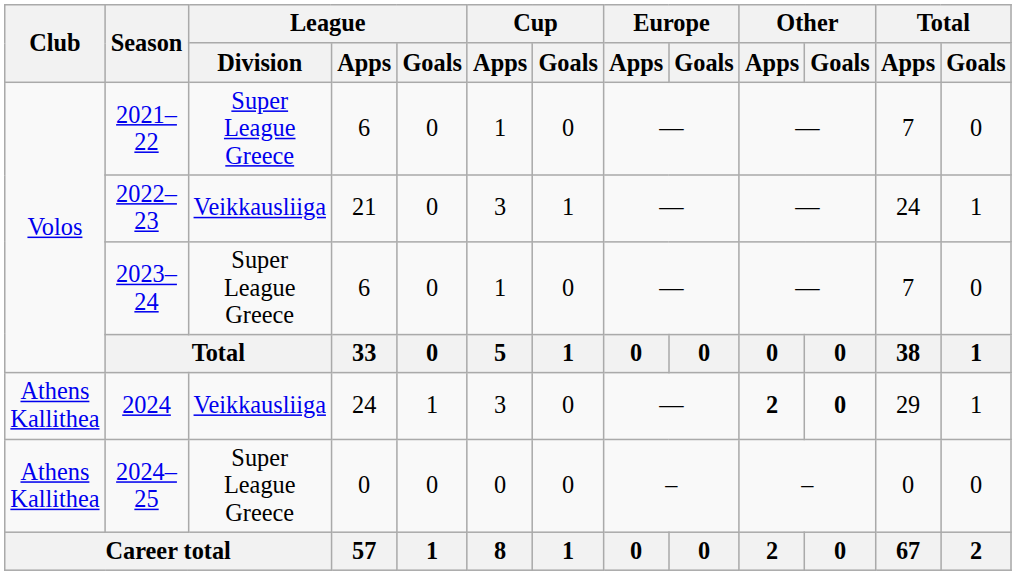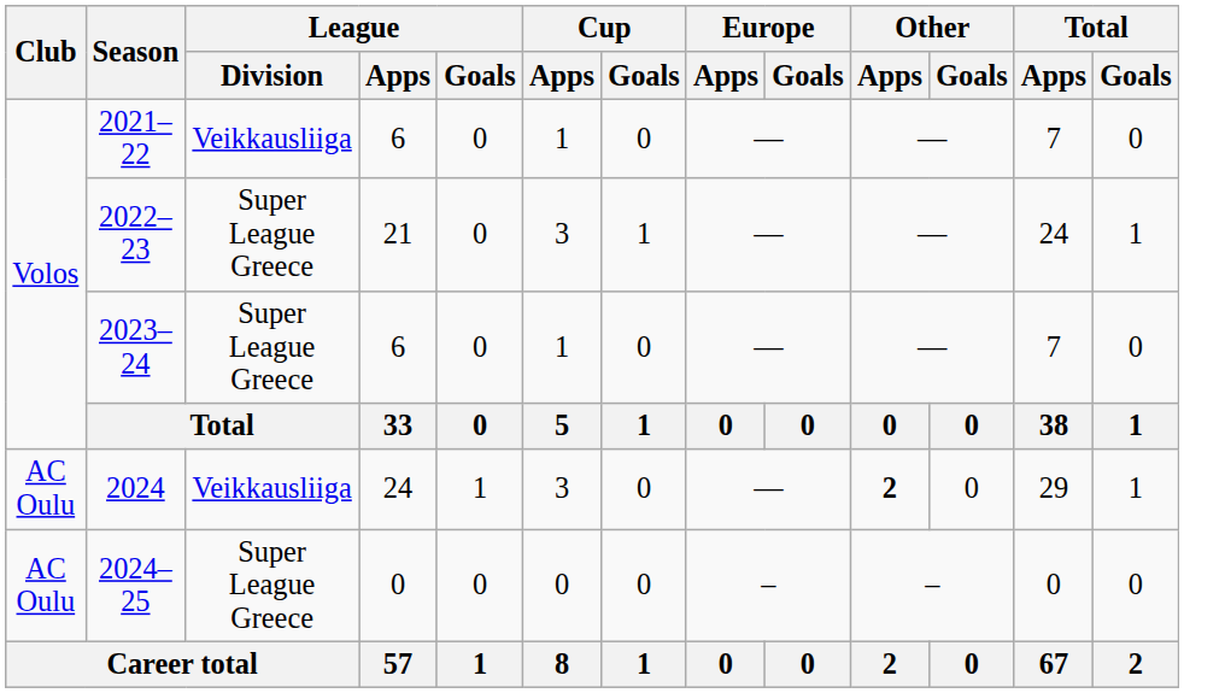 <table class="wikitable" style="text-align:center">
 <tr>
 <th rowspan=2>Club</th>
 <th rowspan=2>Season</th>
 <th colspan=3>League</th>
 <th colspan=2>Cup</th>
 <th colspan=2>Europe</th>
 <th colspan=2>Other</th>
 <th colspan=2>Total</th>
 </tr>
 <tr>
 <th>Division</th>
 <th>Apps</th>
 <th>Goals</th>
 <th>Apps</th>
 <th>Goals</th>
 <th>Apps</th>
 <th>Goals</th>
 <th>Apps</th>
 <th>Goals</th>
 <th>Apps</th>
 <th>Goals</th>
 </tr>
 <tr>
 <td rowspan="4"><a href='#'>Volos</a></td>
 <td><a href='#'>2021–22</a></td>
-<td><a href='#'>Super League Greece</a></td>
+<td><a href='#'>Veikkausliiga</a></td>
 <td>6</td>
 <td>0</td>
 <td>1</td>
 <td>0</td>
 <td colspan="2">—</td>
 <td colspan="2">—</td>
 <td>7</td>
 <td>0</td>
 </tr>
 <tr>
 <td><a href='#'>2022–23</a></td>
-<td><a href='#'>Veikkausliiga</a></td>
+<td>Super League Greece</td>
 <td>21</td>
 <td>0</td>
 <td>3</td>
 <td>1</td>
 <td colspan="2">—</td>
 <td colspan="2">—</td>
 <td>24</td>
 <td>1</td>
 </tr>
 <tr>
 <td><a href='#'>2023–24</a></td>
 <td>Super League Greece</td>
 <td>6</td>
 <td>0</td>
 <td>1</td>
 <td>0</td>
 <td colspan="2">—</td>
 <td colspan="2">—</td>
 <td>7</td>
 <td>0</td>
 </tr>
 <tr>
 <th colspan="2">Total</th>
 <th>33</th>
 <th>0</th>
 <th>5</th>
 <th>1</th>
 <th>0</th>
 <th>0</th>
 <th>0</th>
 <th>0</th>
 <th>38</th>
 <th>1</th>
 </tr>
 <tr>
-<td><a href='#'>Athens Kallithea</a></td>
+<td><a href='#'>AC Oulu</a></td>
 <td><a href='#'>2024</a></td>
 <td><a href='#'>Veikkausliiga</a></td>
 <td>24</td>
 <td>1</td>
 <td>3</td>
 <td>0</td>
 <td colspan="2">—</td>
 <td><strong>2</strong></td>
-<td><strong>0</strong></td>
+<td>0</td>
 <td>29</td>
 <td>1</td>
 </tr>
 <tr>
-<td><a href='#'>Athens Kallithea</a></td>
+<td><a href='#'>AC Oulu</a></td>
 <td><a href='#'>2024–25</a></td>
 <td>Super League Greece</td>
 <td>0</td>
 <td>0</td>
 <td>0</td>
 <td>0</td>
 <td colspan=2>–</td>
 <td colspan=2>–</td>
 <td>0</td>
 <td>0</td>
 </tr>
 <tr>
 <th colspan="3">Career total</th>
 <th>57</th>
 <th>1</th>
 <th>8</th>
 <th>1</th>
 <th>0</th>
 <th>0</th>
 <th>2</th>
 <th>0</th>
 <th>67</th>
 <th>2</th>
 </tr>
 </table>
